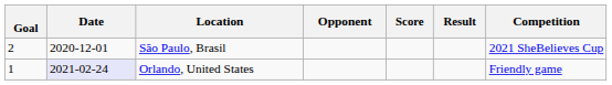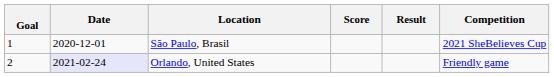 <table class="wikitable collapsible sortable" style="font-size:90%">
 <tr>
 <th data-sort-type="number" style="font-size:95%;"><br>Goal</th>
 <th>Date</th>
 <th>Location</th>
-<th>Opponent</th>
 <th data-sort-type="number" style="font-size:95%;">Score</th>
 <th data-sort-type="number" style="font-size:95%;">Result</th>
 <th width="20%">Competition</th>
 </tr>
 <tr>
-<td>2</td>
+<td>1</td>
 <td>2020-12-01</td>
 <td> <a href='#'>São Paulo</a>, Brasil</td>
-<td></td>
 <td></td>
 <td></td>
 <td><a href='#'>2021 SheBelieves Cup</a></td>
 </tr>
 <tr>
-<td>1</td>
+<td>2</td>
 <td style="background: lavender;">2021-02-24</td>
 <td> <a href='#'>Orlando</a>, United States</td>
-<td></td>
 <td></td>
 <td></td>
 <td><a href='#'>Friendly game</a></td>
 </tr>
 </table>
